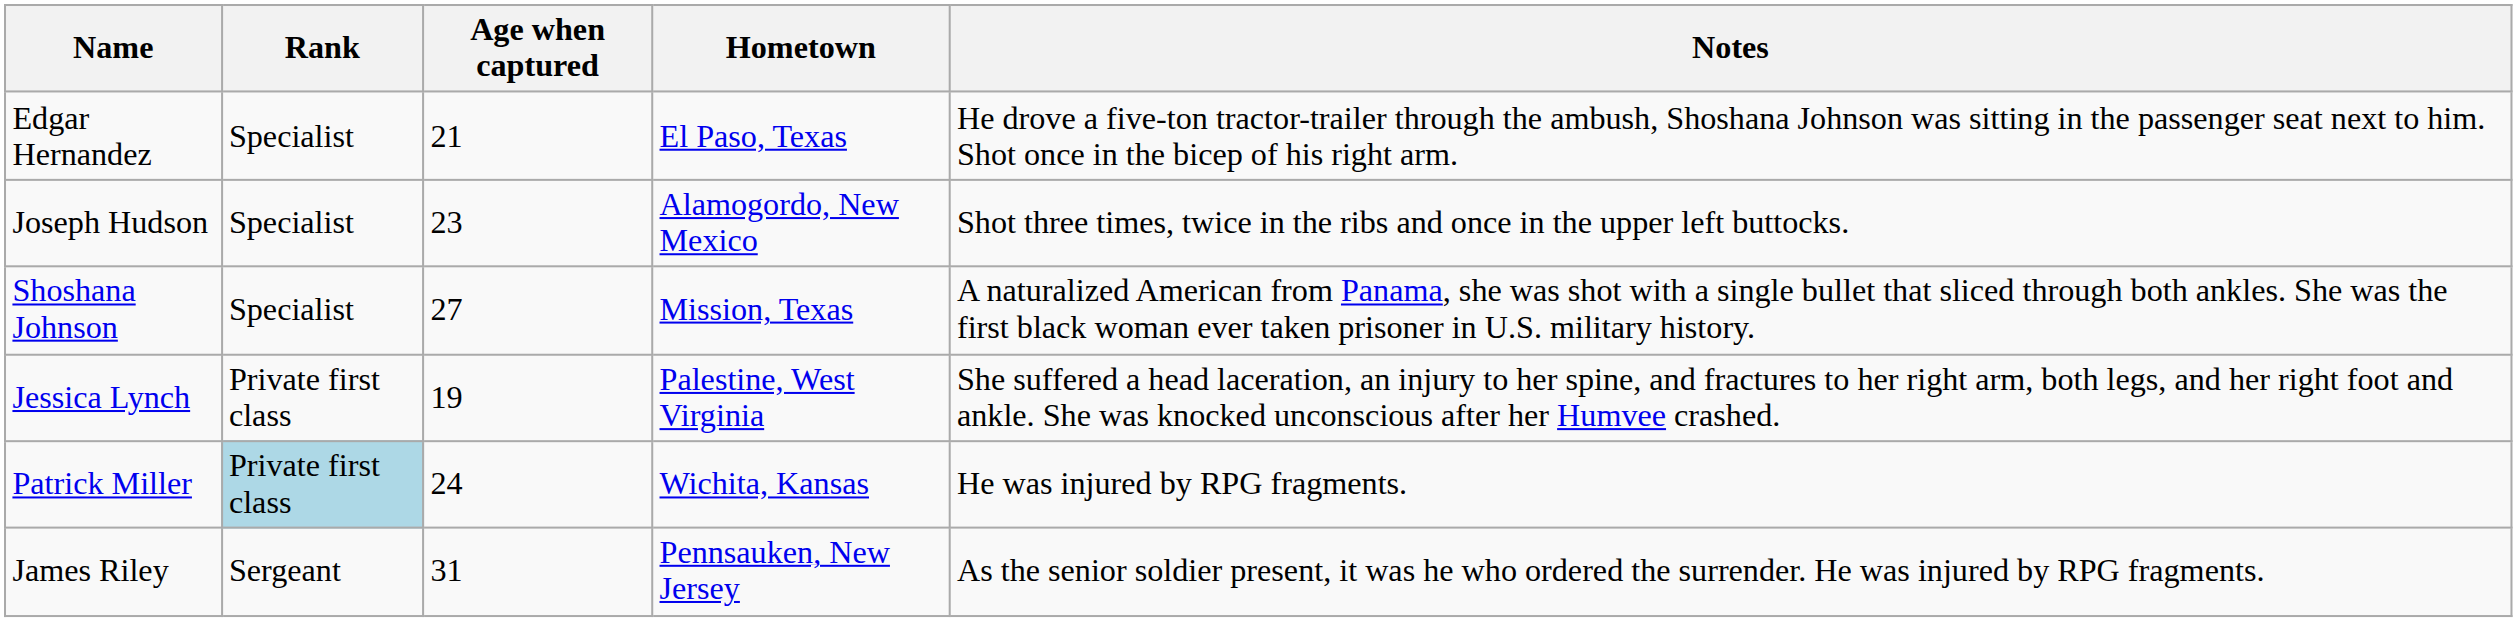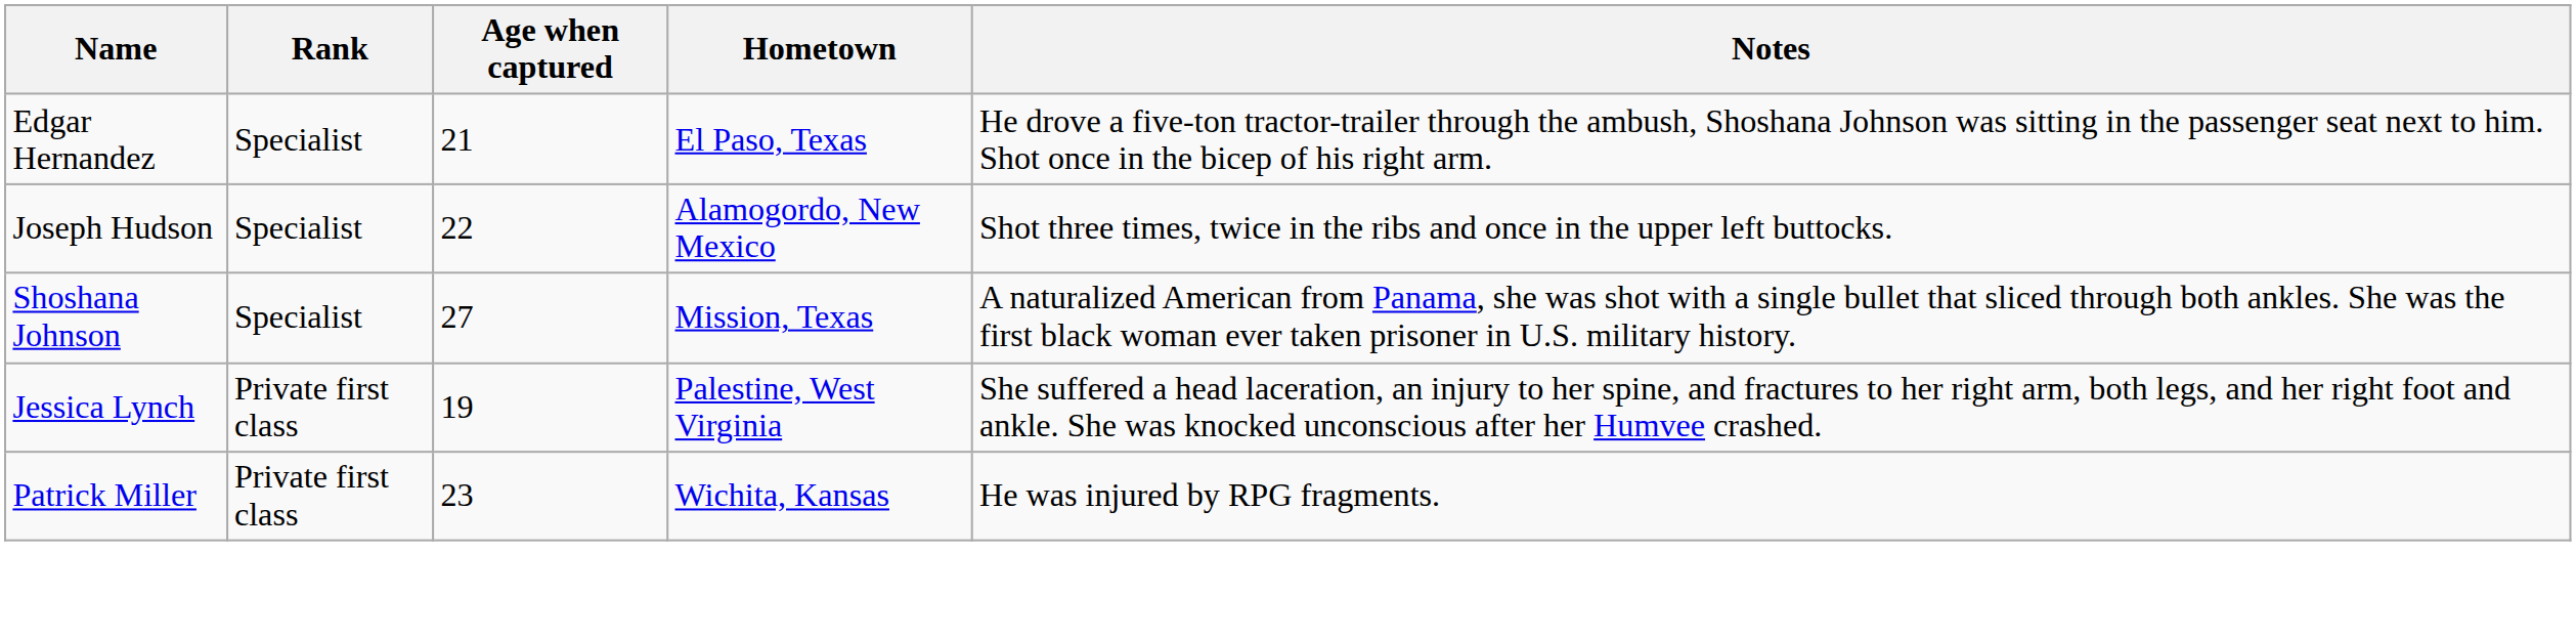 <table class="wikitable nowraplinks">
 <tr>
 <th>Name</th>
 <th>Rank</th>
 <th>Age when captured</th>
 <th>Hometown</th>
 <th>Notes</th>
 </tr>
 <tr>
 <td>Edgar Hernandez</td>
 <td>Specialist</td>
 <td>21</td>
 <td><a href='#'>El Paso, Texas</a></td>
 <td>He drove a five-ton tractor-trailer through the ambush, Shoshana Johnson was sitting in the passenger seat next to him. Shot once in the bicep of his right arm.</td>
 </tr>
 <tr>
 <td>Joseph Hudson</td>
 <td>Specialist</td>
-<td>23</td>
+<td>22</td>
 <td><a href='#'>Alamogordo, New Mexico</a></td>
 <td>Shot three times, twice in the ribs and once in the upper left buttocks.</td>
 </tr>
 <tr>
 <td><a href='#'>Shoshana Johnson</a></td>
 <td>Specialist</td>
 <td>27</td>
 <td><a href='#'>Mission, Texas</a></td>
 <td>A naturalized American from <a href='#'>Panama</a>, she was shot with a single bullet that sliced through both ankles. She was the first black woman ever taken prisoner in U.S. military history.</td>
 </tr>
 <tr>
 <td><a href='#'>Jessica Lynch</a></td>
 <td>Private first class</td>
 <td>19</td>
 <td><a href='#'>Palestine, West Virginia</a></td>
 <td>She suffered a head laceration, an injury to her spine, and fractures to her right arm, both legs, and her right foot and ankle. She was knocked unconscious after her <a href='#'>Humvee</a> crashed.</td>
 </tr>
 <tr>
 <td><a href='#'>Patrick Miller</a></td>
-<td style="background: lightblue;">Private first class</td>
-<td>24</td>
+<td>Private first class</td>
+<td>23</td>
 <td><a href='#'>Wichita, Kansas</a></td>
 <td>He was injured by RPG fragments.</td>
 </tr>
-<tr>
-<td>James Riley</td>
-<td>Sergeant</td>
-<td>31</td>
-<td><a href='#'>Pennsauken, New Jersey</a></td>
-<td>As the senior soldier present, it was he who ordered the surrender. He was injured by RPG fragments.</td>
-</tr>
 </table>
